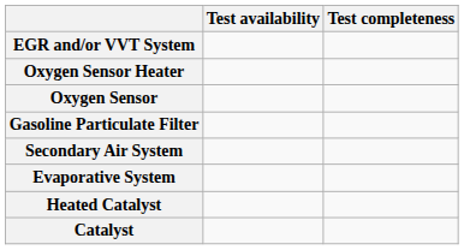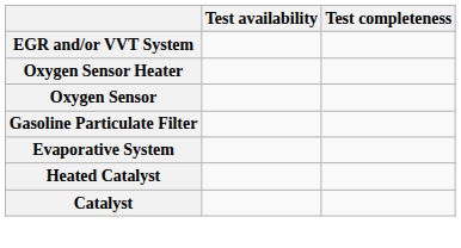 <table class="wikitable">
 <tr>
 <th></th>
 <th>Test availability</th>
 <th>Test completeness</th>
 </tr>
 <tr align="center">
 <th scope="row">EGR and/or VVT System</th>
 <td></td>
 <td></td>
 </tr>
 <tr align="center">
 <th scope="row">Oxygen Sensor Heater</th>
 <td></td>
 <td></td>
 </tr>
 <tr align="center">
 <th scope="row">Oxygen Sensor</th>
 <td></td>
 <td></td>
 </tr>
 <tr align="center">
 <th scope="row">Gasoline Particulate Filter</th>
 <td></td>
 <td></td>
 </tr>
 <tr align="center">
-<th scope="row">Secondary Air System</th>
-<td></td>
-<td></td>
-</tr>
-<tr align="center">
 <th scope="row">Evaporative System</th>
 <td></td>
 <td></td>
 </tr>
 <tr align="center">
 <th scope="row">Heated Catalyst</th>
 <td></td>
 <td></td>
 </tr>
 <tr align="center">
 <th scope="row">Catalyst</th>
 <td></td>
 <td></td>
 </tr>
 </table>
